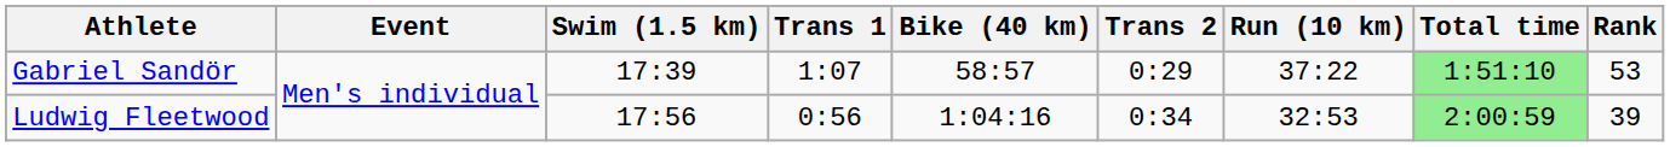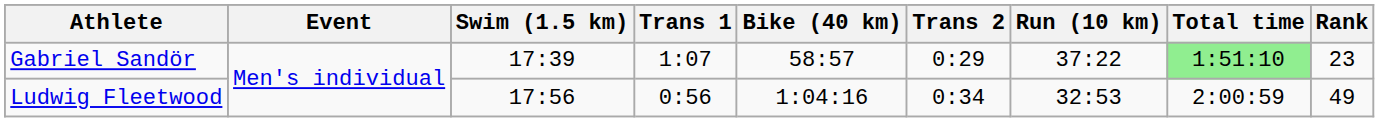 <table class="wikitable" style="font-size:90%">
 <tr>
 <th>Athlete</th>
 <th>Event</th>
 <th>Swim (1.5 km)</th>
 <th>Trans 1</th>
 <th>Bike (40 km)</th>
 <th>Trans 2</th>
 <th>Run (10 km)</th>
 <th>Total time</th>
 <th>Rank</th>
 </tr>
 <tr align=center>
 <td align=left><a href='#'>Gabriel Sandör</a></td>
 <td align=left rowspan=2><a href='#'>Men's individual</a></td>
 <td>17:39</td>
 <td>1:07</td>
 <td>58:57</td>
 <td>0:29</td>
 <td>37:22</td>
 <td style="background: lightgreen;">1:51:10</td>
-<td>53</td>
+<td>23</td>
 </tr>
 <tr align=center>
 <td align=left><a href='#'>Ludwig Fleetwood</a></td>
 <td>17:56</td>
 <td>0:56</td>
 <td>1:04:16</td>
 <td>0:34</td>
 <td>32:53</td>
-<td style="background: lightgreen;">2:00:59</td>
-<td>39</td>
+<td>2:00:59</td>
+<td>49</td>
 </tr>
 </table>
